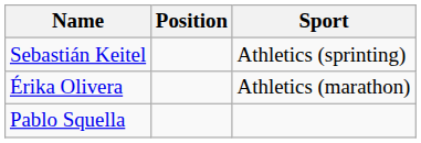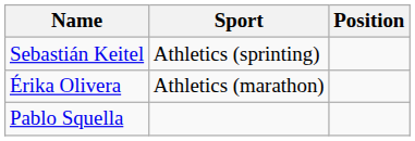 <table class="wikitable sortable">
 <tr>
 <th>Name</th>
+<th>Sport</th>
 <th>Position</th>
-<th>Sport</th>
 </tr>
 <tr>
 <td data-sort-value="Keitel,Sebastián"><a href='#'>Sebastián Keitel</a></td>
+<td>Athletics (sprinting)</td>
 <td></td>
-<td>Athletics (sprinting)</td>
 </tr>
 <tr>
 <td data-sort-value="Olivera,Érika"><a href='#'>Érika Olivera</a></td>
+<td>Athletics (marathon)</td>
 <td></td>
-<td>Athletics (marathon)</td>
 </tr>
 <tr>
 <td data-sort-value="Squella,Pablo"><a href='#'>Pablo Squella</a></td>
 <td></td>
 <td></td>
 </tr>
 </table>
